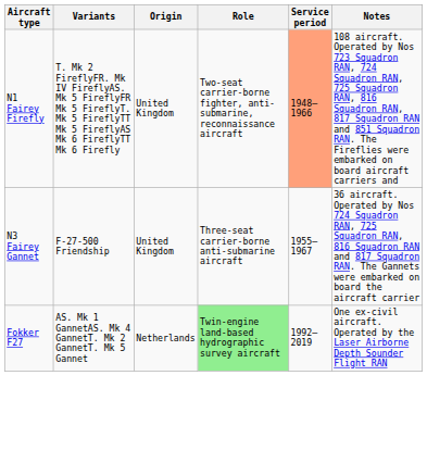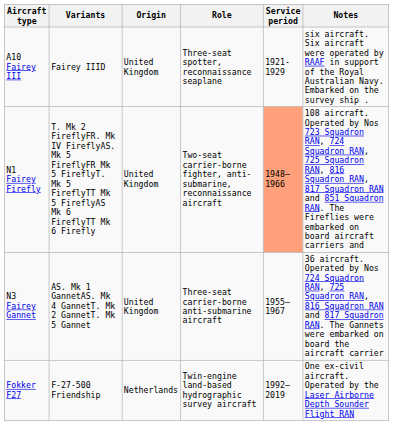 <table class="wikitable sortable">
 <tr>
 <th>Aircraft type</th>
 <th>Variants</th>
 <th>Origin</th>
 <th>Role</th>
 <th>Service period</th>
 <th>Notes</th>
+</tr>
+<tr>
+<td>A10 <a href='#'>Fairey III</a></td>
+<td>Fairey IIID</td>
+<td>United Kingdom</td>
+<td>Three-seat spotter, reconnaissance seaplane</td>
+<td>1921-1929</td>
+<td>six aircraft. Six aircraft were operated by <a href='#'>RAAF</a> in support of the Royal Australian Navy. Embarked on the survey ship .</td>
 </tr>
 <tr>
 <td>N1 <a href='#'>Fairey Firefly</a></td>
 <td>T. Mk 2 FireflyFR. Mk IV FireflyAS. Mk 5 FireflyFR Mk 5 FireflyT. Mk 5 FireflyTT Mk 5 FireflyAS Mk 6 FireflyTT Mk 6 Firefly</td>
 <td>United Kingdom</td>
 <td>Two-seat carrier-borne fighter, anti-submarine, reconnaissance aircraft</td>
 <td style="background: lightsalmon;">1948–1966</td>
 <td>108 aircraft. Operated by Nos <a href='#'>723 Squadron RAN</a>, <a href='#'>724 Squadron RAN</a>, <a href='#'>725 Squadron RAN</a>, <a href='#'>816 Squadron RAN</a>, <a href='#'>817 Squadron RAN</a> and <a href='#'>851 Squadron RAN</a>. The Fireflies were embarked on board aircraft carriers  and </td>
 </tr>
 <tr>
 <td>N3 <a href='#'>Fairey Gannet</a></td>
-<td>F-27-500 Friendship</td>
+<td>AS. Mk 1 GannetAS. Mk 4 GannetT. Mk 2 GannetT. Mk 5 Gannet</td>
 <td>United Kingdom</td>
 <td>Three-seat carrier-borne anti-submarine aircraft</td>
 <td>1955–1967</td>
 <td>36 aircraft. Operated by Nos <a href='#'>724 Squadron RAN</a>, <a href='#'>725 Squadron RAN</a>, <a href='#'>816 Squadron RAN</a> and <a href='#'>817 Squadron RAN</a>. The Gannets were embarked on board the aircraft carrier </td>
 </tr>
 <tr>
 <td><a href='#'>Fokker F27</a></td>
-<td>AS. Mk 1 GannetAS. Mk 4 GannetT. Mk 2 GannetT. Mk 5 Gannet</td>
+<td>F-27-500 Friendship</td>
 <td>Netherlands</td>
-<td style="background: lightgreen;">Twin-engine land-based hydrographic survey aircraft</td>
+<td>Twin-engine land-based hydrographic survey aircraft</td>
 <td>1992–2019</td>
 <td>One ex-civil aircraft. Operated by the <a href='#'>Laser Airborne Depth Sounder Flight RAN</a></td>
 </tr>
 </table>
